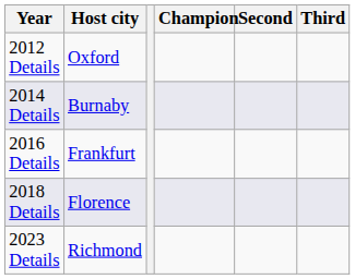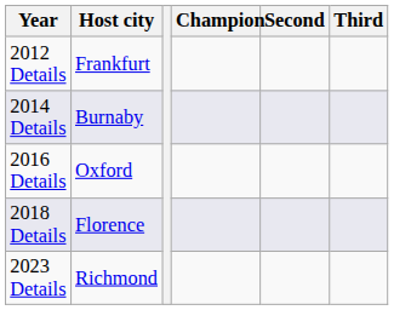 <table class="wikitable">
 <tr>
 <th style=max-width:4em>Year</th>
 <th style=max-width:4em>Host city</th>
 <th style=max-width:1em rowspan="6"></th>
 <th style=max-width:4em>Champion</th>
 <th style=max-width:4em>Second</th>
 <th style=max-width:4em>Third</th>
 </tr>
 <tr>
 <td>2012<br><a href='#'>Details</a></td>
-<td><a href='#'>Oxford</a></td>
+<td><a href='#'>Frankfurt</a></td>
 <td></td>
 <td></td>
 <td></td>
 </tr>
 <tr bgcolor="#E8E8F0">
 <td>2014<br><a href='#'>Details</a></td>
 <td><a href='#'>Burnaby</a></td>
 <td></td>
 <td></td>
 <td></td>
 </tr>
 <tr>
 <td>2016<br><a href='#'>Details</a></td>
-<td><a href='#'>Frankfurt</a></td>
+<td><a href='#'>Oxford</a></td>
 <td></td>
 <td></td>
 <td></td>
 </tr>
 <tr bgcolor="#E8E8F0">
 <td>2018<br><a href='#'>Details</a></td>
 <td><a href='#'>Florence</a></td>
 <td></td>
 <td></td>
 <td></td>
 </tr>
 <tr>
 <td>2023<br><a href='#'>Details</a></td>
 <td><a href='#'>Richmond</a></td>
 <td></td>
 <td></td>
 <td></td>
 </tr>
 </table>
